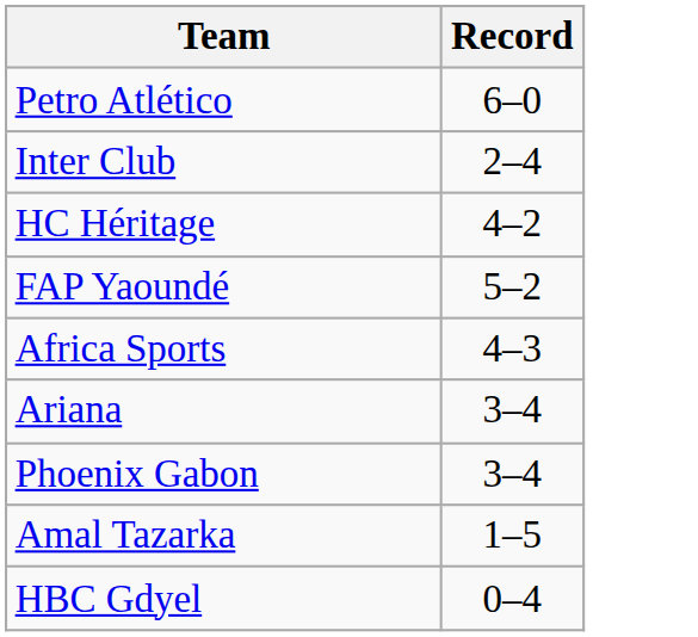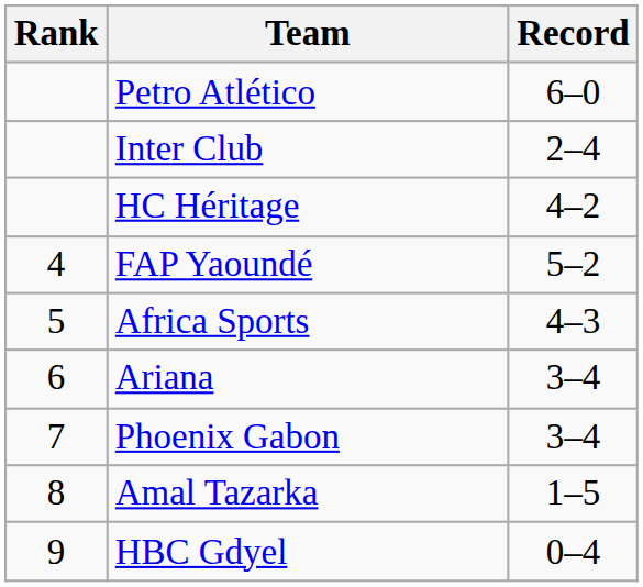 <table class=wikitable style="text-align:center;">
 <tr>
+<th>Rank</th>
 <th width=170>Team</th>
 <th>Record</th>
 </tr>
 <tr>
+<td></td>
 <td align=left> <a href='#'>Petro Atlético</a></td>
 <td>6–0</td>
 </tr>
 <tr>
+<td></td>
 <td align=left> <a href='#'>Inter Club</a></td>
 <td>2–4</td>
 </tr>
 <tr>
+<td></td>
 <td align=left> <a href='#'>HC Héritage</a></td>
 <td>4–2</td>
 </tr>
 <tr>
+<td>4</td>
 <td align=left> <a href='#'>FAP Yaoundé</a></td>
 <td>5–2</td>
 </tr>
 <tr>
+<td>5</td>
 <td align=left> <a href='#'>Africa Sports</a></td>
 <td>4–3</td>
 </tr>
 <tr>
+<td>6</td>
 <td align=left> <a href='#'>Ariana</a></td>
 <td>3–4</td>
 </tr>
 <tr>
+<td>7</td>
 <td align=left> <a href='#'>Phoenix Gabon</a></td>
 <td>3–4</td>
 </tr>
 <tr>
+<td>8</td>
 <td align=left> <a href='#'>Amal Tazarka</a></td>
 <td>1–5</td>
 </tr>
 <tr>
+<td>9</td>
 <td align=left> <a href='#'>HBC Gdyel</a></td>
 <td>0–4</td>
 </tr>
 </table>
